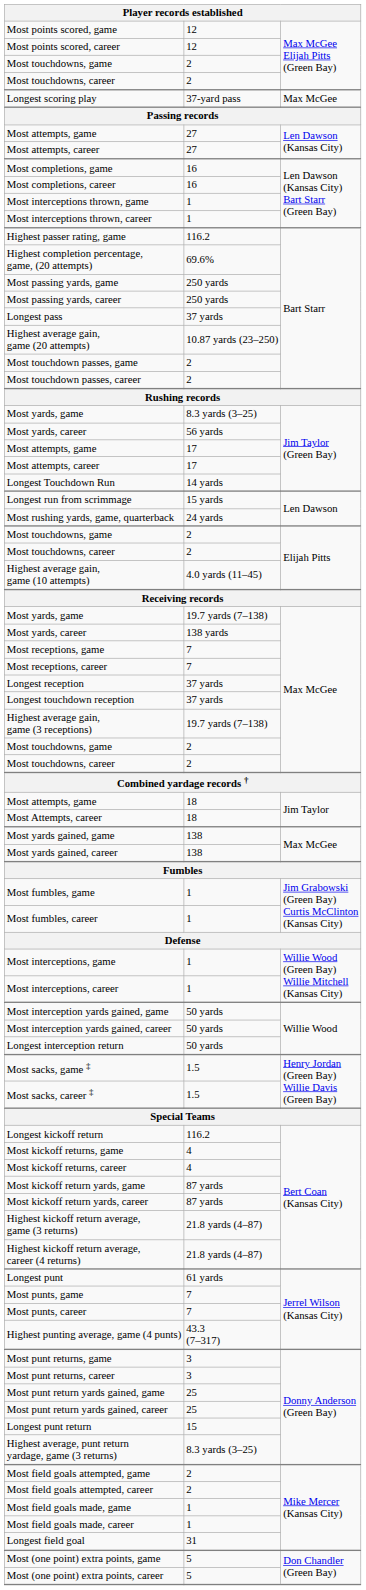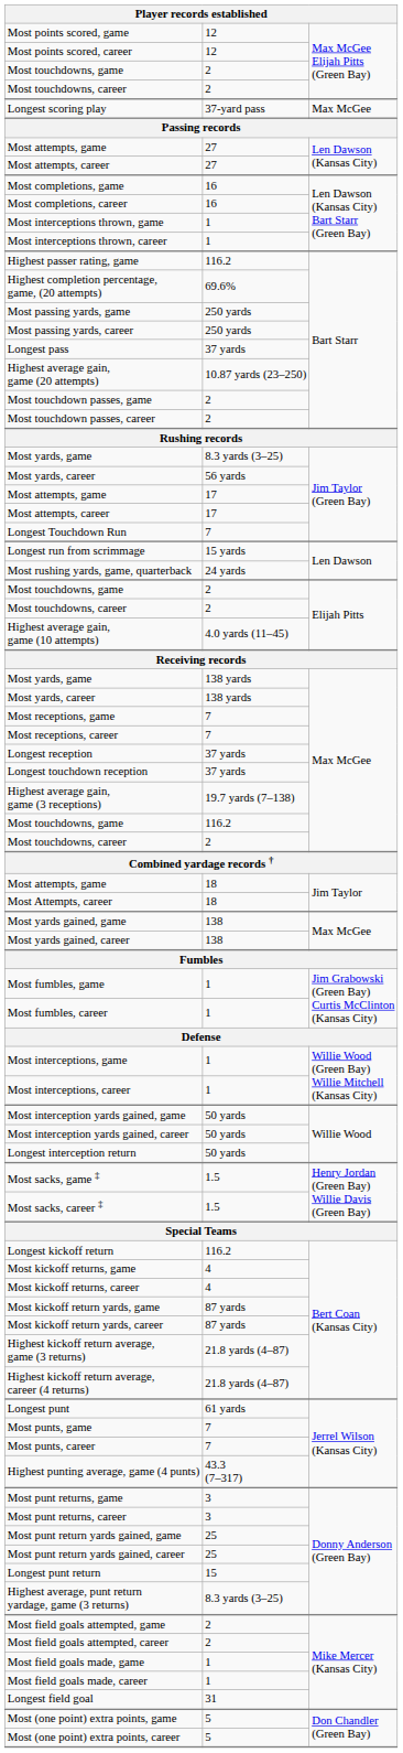 <table class="wikitable">
 <tr>
 <th colspan=3>Player records established</th>
 </tr>
 <tr>
 <td>Most points scored, game</td>
 <td>12</td>
 <td rowspan=4><a href='#'>Max McGee</a><br><a href='#'>Elijah Pitts</a><br>(Green Bay)</td>
 </tr>
 <tr>
 <td>Most points scored, career</td>
 <td>12</td>
 </tr>
 <tr>
 <td>Most touchdowns, game</td>
 <td>2</td>
 </tr>
 <tr style="border-bottom: 2px solid gray">
 <td>Most touchdowns, career</td>
 <td>2</td>
 </tr>
 <tr style="border-bottom: 2px solid gray">
 <td>Longest scoring play</td>
 <td>37-yard pass</td>
 <td>Max McGee</td>
 </tr>
 <tr>
 <th colspan=3>Passing records</th>
 </tr>
 <tr>
 <td>Most attempts, game</td>
 <td>27</td>
 <td rowspan=2><a href='#'>Len Dawson</a><br>(Kansas City)</td>
 </tr>
 <tr style="border-bottom: 2px solid gray">
 <td>Most attempts, career</td>
 <td>27</td>
 </tr>
 <tr>
 <td>Most completions, game</td>
 <td>16</td>
 <td rowspan=4>Len Dawson<br>(Kansas City)<br><a href='#'>Bart Starr</a><br>(Green Bay)</td>
 </tr>
 <tr>
 <td>Most completions, career</td>
 <td>16</td>
 </tr>
 <tr>
 <td>Most interceptions thrown, game</td>
 <td>1</td>
 </tr>
 <tr style="border-bottom: 2px solid gray">
 <td>Most interceptions thrown, career</td>
 <td>1</td>
 </tr>
 <tr>
 <td>Highest passer rating, game</td>
 <td>116.2</td>
 <td rowspan=8>Bart Starr</td>
 </tr>
 <tr>
 <td>Highest completion percentage,<br>game, (20 attempts)</td>
 <td>69.6%</td>
 </tr>
 <tr>
 <td>Most passing yards, game</td>
 <td>250 yards</td>
 </tr>
 <tr>
 <td>Most passing yards, career</td>
 <td>250 yards</td>
 </tr>
 <tr>
 <td>Longest pass</td>
 <td>37 yards</td>
 </tr>
 <tr>
 <td>Highest average gain,<br>game (20 attempts)</td>
 <td>10.87 yards (23–250)</td>
 </tr>
 <tr>
 <td>Most touchdown passes, game</td>
 <td>2</td>
 </tr>
 <tr style="border-bottom: 2px solid gray">
 <td>Most touchdown passes, career</td>
 <td>2</td>
 </tr>
 <tr>
 <th colspan=3>Rushing records</th>
 </tr>
 <tr>
 <td>Most yards, game</td>
 <td>8.3 yards (3–25)</td>
 <td rowspan=5><a href='#'>Jim Taylor</a><br>(Green Bay)</td>
 </tr>
 <tr>
 <td>Most yards, career</td>
 <td>56 yards</td>
 </tr>
 <tr>
 <td>Most attempts, game</td>
 <td>17</td>
 </tr>
 <tr>
 <td>Most attempts, career</td>
 <td>17</td>
 </tr>
 <tr style="border-bottom: 2px solid gray">
 <td>Longest Touchdown Run</td>
-<td>14 yards</td>
+<td>7</td>
 </tr>
 <tr>
 <td>Longest run from scrimmage</td>
 <td>15 yards</td>
 <td rowspan=2>Len Dawson</td>
 </tr>
 <tr style="border-bottom: 2px solid gray">
 <td>Most rushing yards, game, quarterback</td>
 <td>24 yards</td>
 </tr>
 <tr>
 <td>Most touchdowns, game</td>
 <td>2</td>
 <td rowspan=3>Elijah Pitts</td>
 </tr>
 <tr>
 <td>Most touchdowns, career</td>
 <td>2</td>
 </tr>
 <tr style="border-bottom: 2px solid gray">
 <td>Highest average gain,<br>game (10 attempts)</td>
 <td>4.0 yards (11–45)</td>
 </tr>
 <tr>
 <th colspan=3>Receiving records</th>
 </tr>
 <tr>
 <td>Most yards, game</td>
-<td>19.7 yards (7–138)</td>
+<td>138 yards</td>
 <td rowspan=9>Max McGee</td>
 </tr>
 <tr>
 <td>Most yards, career</td>
 <td>138 yards</td>
 </tr>
 <tr>
 <td>Most receptions, game</td>
 <td>7</td>
 </tr>
 <tr>
 <td>Most receptions, career</td>
 <td>7</td>
 </tr>
 <tr>
 <td>Longest reception</td>
 <td>37 yards</td>
 </tr>
 <tr>
 <td>Longest touchdown reception</td>
 <td>37 yards</td>
 </tr>
 <tr>
 <td>Highest average gain,<br>game (3 receptions)</td>
 <td>19.7 yards (7–138)</td>
 </tr>
 <tr>
 <td>Most touchdowns, game</td>
-<td>2</td>
+<td>116.2</td>
 </tr>
 <tr style="border-bottom: 2px solid gray">
 <td>Most touchdowns, career</td>
 <td>2</td>
 </tr>
 <tr>
 <th colspan=3>Combined yardage records <sup>†</sup></th>
 </tr>
 <tr>
 <td>Most attempts, game</td>
 <td>18</td>
 <td rowspan=2>Jim Taylor</td>
 </tr>
 <tr style="border-bottom: 2px solid gray">
 <td>Most Attempts, career</td>
 <td>18</td>
 </tr>
 <tr>
 <td>Most yards gained, game</td>
 <td>138</td>
 <td rowspan=2>Max McGee</td>
 </tr>
 <tr style="border-bottom: 2px solid gray">
 <td>Most yards gained, career</td>
 <td>138</td>
 </tr>
 <tr>
 <th colspan=3>Fumbles</th>
 </tr>
 <tr>
 <td>Most fumbles, game</td>
 <td>1</td>
 <td rowspan=2><a href='#'>Jim Grabowski</a><br>(Green Bay)<br><a href='#'>Curtis McClinton</a><br>(Kansas City)</td>
 </tr>
 <tr>
 <td>Most fumbles, career</td>
 <td>1</td>
 </tr>
 <tr>
 <th colspan=3>Defense</th>
 </tr>
 <tr>
 <td>Most interceptions, game</td>
 <td>1</td>
 <td rowspan=2><a href='#'>Willie Wood</a> <br>(Green Bay)<br><a href='#'>Willie Mitchell</a><br>(Kansas City)</td>
 </tr>
 <tr style="border-bottom: 2px solid gray">
 <td>Most interceptions, career</td>
 <td>1</td>
 </tr>
 <tr>
 <td>Most interception yards gained, game</td>
 <td>50 yards</td>
 <td rowspan=3>Willie Wood</td>
 </tr>
 <tr>
 <td>Most interception yards gained, career</td>
 <td>50 yards</td>
 </tr>
 <tr style="border-bottom: 2px solid gray">
 <td>Longest interception return</td>
 <td>50 yards</td>
 </tr>
 <tr>
 <td>Most sacks, game <sup>‡</sup></td>
 <td>1.5</td>
 <td rowspan=2><a href='#'>Henry Jordan</a><br>(Green Bay)<br><a href='#'>Willie Davis</a><br>(Green Bay)</td>
 </tr>
 <tr style="border-bottom: 2px solid gray">
 <td>Most sacks, career <sup>‡</sup></td>
 <td>1.5</td>
 </tr>
 <tr>
 <th colspan=3>Special Teams</th>
 </tr>
 <tr>
 <td>Longest kickoff return</td>
 <td>116.2</td>
 <td rowspan=7><a href='#'>Bert Coan</a><br>(Kansas City)</td>
 </tr>
 <tr>
 <td>Most kickoff returns, game</td>
 <td>4</td>
 </tr>
 <tr>
 <td>Most kickoff returns, career</td>
 <td>4</td>
 </tr>
 <tr>
 <td>Most kickoff return yards, game</td>
 <td>87 yards</td>
 </tr>
 <tr>
 <td>Most kickoff return yards, career</td>
 <td>87 yards</td>
 </tr>
 <tr>
 <td>Highest kickoff return average,<br>game (3 returns)</td>
 <td>21.8 yards (4–87)</td>
 </tr>
 <tr style="border-bottom: 2px solid gray">
 <td>Highest kickoff return average,<br>career (4 returns)</td>
 <td>21.8 yards (4–87)</td>
 </tr>
 <tr>
 <td>Longest punt</td>
 <td>61 yards</td>
 <td rowspan=4><a href='#'>Jerrel Wilson</a><br>(Kansas City)</td>
 </tr>
 <tr>
 <td>Most punts, game</td>
 <td>7</td>
 </tr>
 <tr>
 <td>Most punts, career</td>
 <td>7</td>
 </tr>
 <tr style="border-bottom: 2px solid gray">
 <td>Highest punting average, game (4 punts)</td>
 <td>43.3<br>(7–317)</td>
 </tr>
 <tr>
 <td>Most punt returns, game</td>
 <td>3</td>
 <td rowspan=6><a href='#'>Donny Anderson</a><br>(Green Bay)</td>
 </tr>
 <tr>
 <td>Most punt returns, career</td>
 <td>3</td>
 </tr>
 <tr>
 <td>Most punt return yards gained, game</td>
 <td>25</td>
 </tr>
 <tr>
 <td>Most punt return yards gained, career</td>
 <td>25</td>
 </tr>
 <tr>
 <td>Longest punt return</td>
 <td>15</td>
 </tr>
 <tr style="border-bottom: 2px solid gray">
 <td>Highest average, punt return<br>yardage, game (3 returns)</td>
 <td>8.3 yards (3–25)</td>
 </tr>
 <tr>
 <td>Most field goals attempted, game</td>
 <td>2</td>
 <td rowspan=5><a href='#'>Mike Mercer</a><br>(Kansas City)</td>
 </tr>
 <tr>
 <td>Most field goals attempted, career</td>
 <td>2</td>
 </tr>
 <tr>
 <td>Most field goals made, game</td>
 <td>1</td>
 </tr>
 <tr>
 <td>Most field goals made, career</td>
 <td>1</td>
 </tr>
 <tr style="border-bottom: 2px solid gray">
 <td>Longest field goal</td>
 <td>31</td>
 </tr>
 <tr>
 <td>Most (one point) extra points, game</td>
 <td>5</td>
 <td style="border-bottom: 2px solid gray" rowspan=2><a href='#'>Don Chandler</a><br>(Green Bay)</td>
 </tr>
 <tr style="border-bottom: 2px solid gray">
 <td>Most (one point) extra points, career</td>
 <td>5</td>
 </tr>
 </table>
